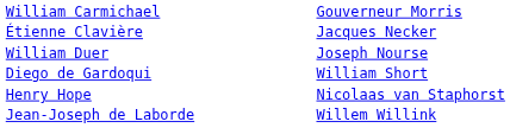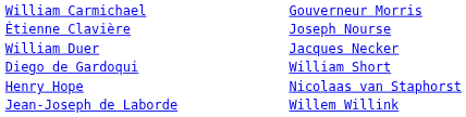 <table style="width: 45%; border: none; text-align: left;">
 <tr>
 <td><a href='#'>William Carmichael</a></td>
 <td><a href='#'>Gouverneur Morris</a></td>
 </tr>
 <tr>
 <td><a href='#'>Étienne Clavière</a></td>
-<td><a href='#'>Jacques Necker</a></td>
+<td><a href='#'>Joseph Nourse</a></td>
 </tr>
 <tr>
 <td><a href='#'>William Duer</a></td>
-<td><a href='#'>Joseph Nourse</a></td>
+<td><a href='#'>Jacques Necker</a></td>
 </tr>
 <tr>
 <td><a href='#'>Diego de Gardoqui</a></td>
 <td><a href='#'>William Short</a></td>
 </tr>
 <tr>
 <td><a href='#'>Henry Hope</a></td>
 <td><a href='#'>Nicolaas van Staphorst</a></td>
 </tr>
 <tr>
 <td><a href='#'>Jean-Joseph de Laborde</a></td>
 <td><a href='#'>Willem Willink</a></td>
 </tr>
 </table>
